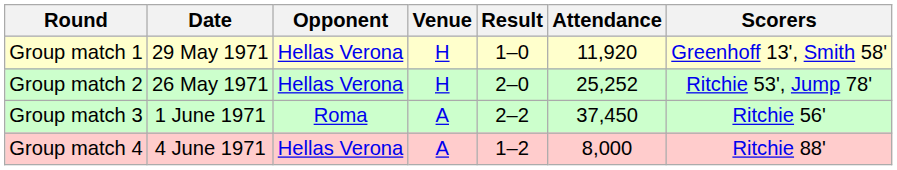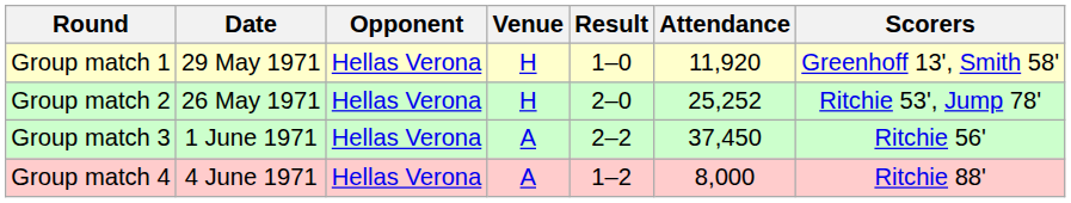 <table class="wikitable" style="font-size:100%; text-align:center">
 <tr>
 <th>Round</th>
 <th>Date</th>
 <th>Opponent</th>
 <th>Venue</th>
 <th>Result</th>
 <th>Attendance</th>
 <th>Scorers</th>
 </tr>
 <tr style="background-color: #FFFFCC;">
 <td>Group match 1</td>
 <td>29 May 1971</td>
 <td><a href='#'>Hellas Verona</a></td>
 <td><a href='#'>H</a></td>
 <td>1–0</td>
 <td>11,920</td>
 <td><a href='#'>Greenhoff</a> 13', <a href='#'>Smith</a> 58'</td>
 </tr>
 <tr style="background-color: #CCFFCC;">
 <td>Group match 2</td>
 <td>26 May 1971</td>
 <td><a href='#'>Hellas Verona</a></td>
 <td><a href='#'>H</a></td>
 <td>2–0</td>
 <td>25,252</td>
 <td><a href='#'>Ritchie</a> 53', <a href='#'>Jump</a> 78'</td>
 </tr>
 <tr style="background-color: #CCFFCC;">
 <td>Group match 3</td>
 <td>1 June 1971</td>
-<td><a href='#'>Roma</a></td>
+<td><a href='#'>Hellas Verona</a></td>
 <td><a href='#'>A</a></td>
 <td>2–2</td>
 <td>37,450</td>
 <td><a href='#'>Ritchie</a> 56'</td>
 </tr>
 <tr style="background-color: #FFCCCC;">
 <td>Group match 4</td>
 <td>4 June 1971</td>
 <td><a href='#'>Hellas Verona</a></td>
 <td><a href='#'>A</a></td>
 <td>1–2</td>
 <td>8,000</td>
 <td><a href='#'>Ritchie</a> 88'</td>
 </tr>
 </table>
